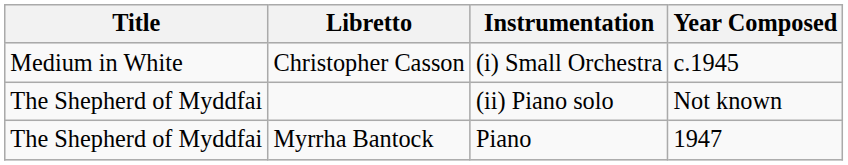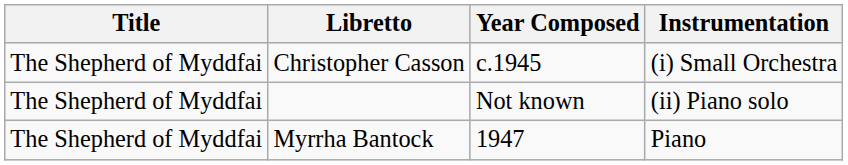 <table class="wikitable">
 <tr>
 <th>Title</th>
 <th>Libretto</th>
+<th>Year Composed</th>
 <th>Instrumentation</th>
-<th>Year Composed</th>
 </tr>
 <tr>
-<td>Medium in White</td>
+<td>The Shepherd of Myddfai</td>
 <td>Christopher Casson</td>
+<td>c.1945</td>
 <td>(i) Small Orchestra</td>
-<td>c.1945</td>
 </tr>
 <tr>
 <td>The Shepherd of Myddfai</td>
 <td></td>
+<td>Not known</td>
 <td>(ii) Piano solo</td>
-<td>Not known</td>
 </tr>
 <tr>
 <td>The Shepherd of Myddfai</td>
 <td>Myrrha Bantock</td>
+<td>1947</td>
 <td>Piano</td>
-<td>1947</td>
 </tr>
 </table>
